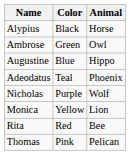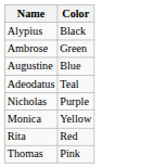 <table class="wikitable">
 <tr>
 <th>Name</th>
 <th>Color</th>
-<th>Animal</th>
 </tr>
 <tr>
 <td>Alypius</td>
 <td>Black</td>
-<td>Horse</td>
 </tr>
 <tr>
 <td>Ambrose</td>
 <td>Green</td>
-<td>Owl</td>
 </tr>
 <tr>
 <td>Augustine</td>
 <td>Blue</td>
-<td>Hippo</td>
 </tr>
 <tr>
 <td>Adeodatus</td>
 <td>Teal</td>
-<td>Phoenix</td>
 </tr>
 <tr>
 <td>Nicholas</td>
 <td>Purple</td>
-<td>Wolf</td>
 </tr>
 <tr>
 <td>Monica</td>
 <td>Yellow</td>
-<td>Lion</td>
 </tr>
 <tr>
 <td>Rita</td>
 <td>Red</td>
-<td>Bee</td>
 </tr>
 <tr>
 <td>Thomas</td>
 <td>Pink</td>
-<td>Pelican</td>
 </tr>
 </table>
